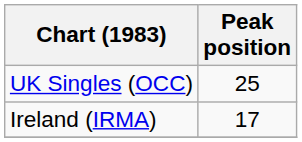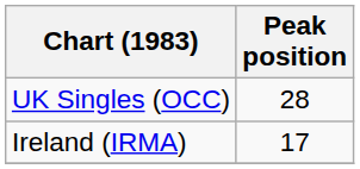 <table class="wikitable">
 <tr>
 <th>Chart (1983)</th>
 <th>Peak<br>position</th>
 </tr>
 <tr>
 <td><a href='#'>UK Singles</a> (<a href='#'>OCC</a>)</td>
-<td align="center">25</td>
+<td align="center">28</td>
 </tr>
 <tr>
 <td>Ireland (<a href='#'>IRMA</a>)</td>
 <td align="center">17</td>
 </tr>
 <tr>
 </tr>
 </table>
